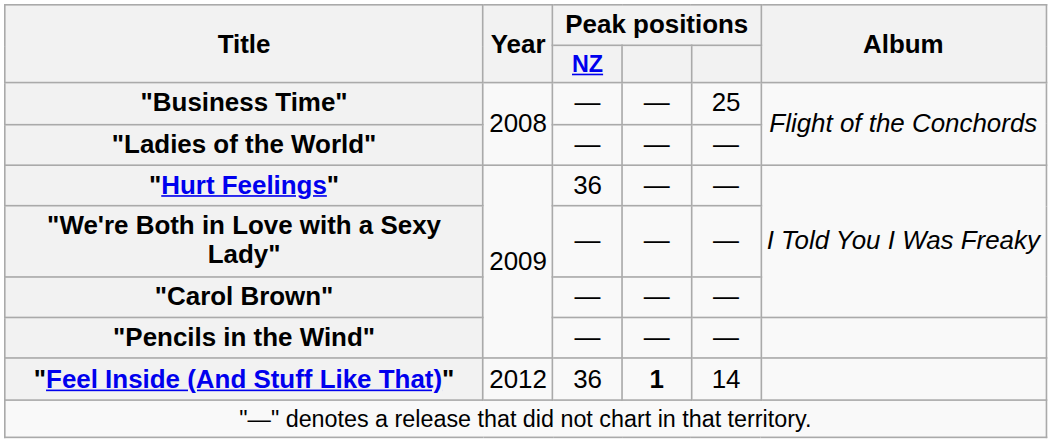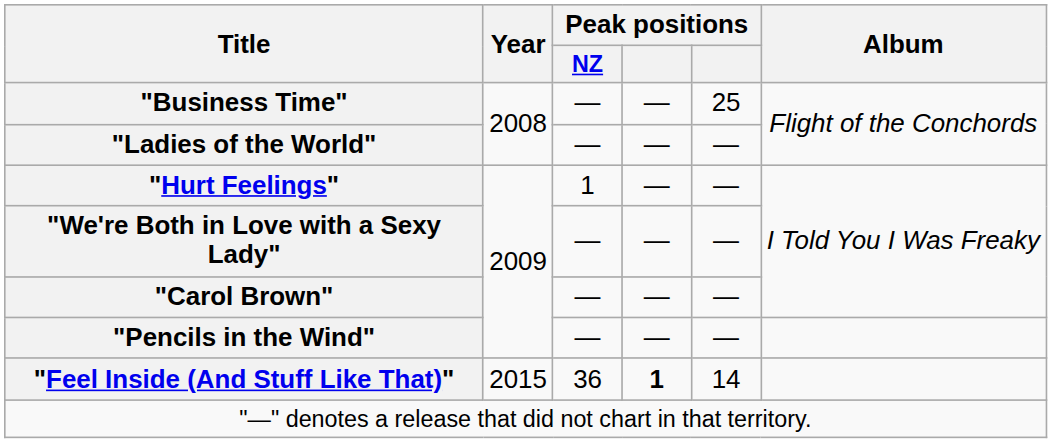 <table class="wikitable plainrowheaders" style="text-align:center;">
 <tr>
 <th scope="col" rowspan="2" style="width:18em;">Title</th>
 <th scope="col" rowspan="2">Year</th>
 <th scope="col" colspan="3">Peak positions</th>
 <th scope="col" rowspan="2">Album</th>
 </tr>
 <tr>
 <th scope="col" style="width:2.5em;font-size:90%;"><a href='#'>NZ</a><br></th>
 <th scope="col" style="width:2.5em;font-size:90%;"><br></th>
 <th scope="col" style="width:2.5em;font-size:90%;"><br></th>
 </tr>
 <tr>
 <th scope="row">"Business Time"</th>
 <td rowspan="2">2008</td>
 <td>—</td>
 <td>—</td>
 <td>25</td>
 <td rowspan="2"><em>Flight of the Conchords</em></td>
 </tr>
 <tr>
 <th scope="row">"Ladies of the World"</th>
 <td>—</td>
 <td>—</td>
 <td>—</td>
 </tr>
 <tr>
 <th scope="row">"<a href='#'>Hurt Feelings</a>"</th>
 <td rowspan="4">2009</td>
-<td>36</td>
+<td>1</td>
 <td>—</td>
 <td>—</td>
 <td rowspan="3"><em>I Told You I Was Freaky</em></td>
 </tr>
 <tr>
 <th scope="row">"We're Both in Love with a Sexy Lady"</th>
 <td>—</td>
 <td>—</td>
 <td>—</td>
 </tr>
 <tr>
 <th scope="row">"Carol Brown"</th>
 <td>—</td>
 <td>—</td>
 <td>—</td>
 </tr>
 <tr>
 <th scope="row">"Pencils in the Wind"</th>
 <td>—</td>
 <td>—</td>
 <td>—</td>
 <td></td>
 </tr>
 <tr>
 <th scope="row">"<a href='#'>Feel Inside (And Stuff Like That)</a>"</th>
-<td>2012</td>
+<td>2015</td>
 <td>36</td>
 <td><strong>1</strong></td>
 <td>14</td>
 <td></td>
 </tr>
 <tr>
 <td colspan="6" style="font-size:90%">"—" denotes a release that did not chart in that territory.</td>
 </tr>
 </table>
